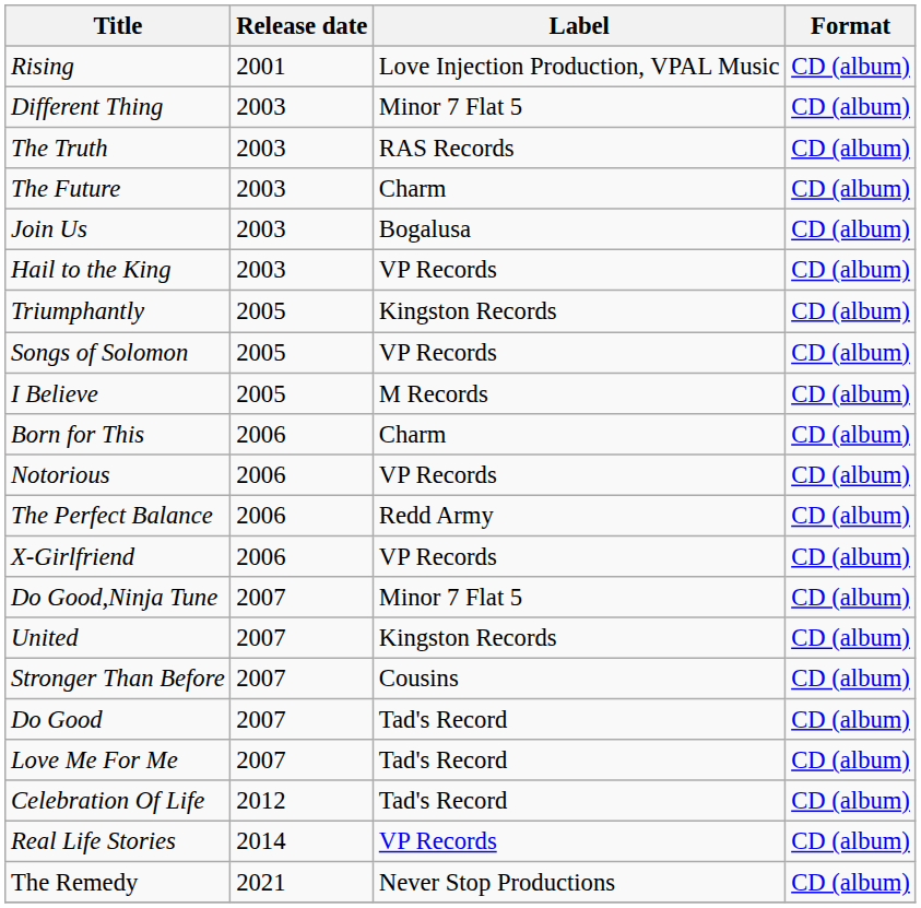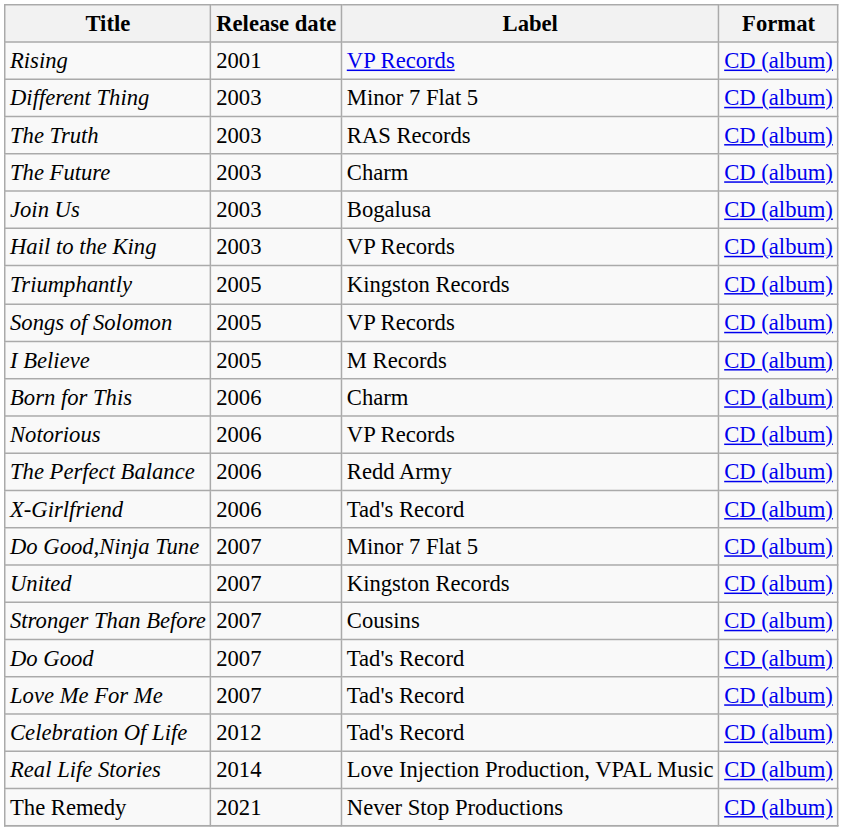 <table class="wikitable" style="font-size:95%">
 <tr>
 <th>Title</th>
 <th>Release date</th>
 <th>Label</th>
 <th>Format</th>
 </tr>
 <tr>
 <td align=left><em>Rising</em></td>
 <td align=left>2001</td>
-<td align=left>Love Injection Production, VPAL Music</td>
+<td align=left><a href='#'>VP Records</a></td>
 <td align=left><a href='#'>CD (album)</a></td>
 </tr>
 <tr>
 <td align=left><em>Different Thing</em></td>
 <td align=left>2003</td>
 <td align=left>Minor 7 Flat 5</td>
 <td align=left><a href='#'>CD (album)</a></td>
 </tr>
 <tr>
 <td align=left><em>The Truth</em></td>
 <td align=left>2003</td>
 <td align=left>RAS Records</td>
 <td align=left><a href='#'>CD (album)</a></td>
 </tr>
 <tr>
 <td align=left><em>The Future</em></td>
 <td align=left>2003</td>
 <td align=left>Charm</td>
 <td align=left><a href='#'>CD (album)</a></td>
 </tr>
 <tr>
 <td align=left><em>Join Us</em></td>
 <td align=left>2003</td>
 <td align=left>Bogalusa</td>
 <td align=left><a href='#'>CD (album)</a></td>
 </tr>
 <tr>
 <td align=left><em>Hail to the King</em></td>
 <td align=left>2003</td>
 <td align=left>VP Records</td>
 <td align=left><a href='#'>CD (album)</a></td>
 </tr>
 <tr>
 <td align=left><em>Triumphantly</em></td>
 <td align=left>2005</td>
 <td align=left>Kingston Records</td>
 <td align=left><a href='#'>CD (album)</a></td>
 </tr>
 <tr>
 <td align=left><em>Songs of Solomon</em></td>
 <td align=left>2005</td>
 <td align=left>VP Records</td>
 <td align=left><a href='#'>CD (album)</a></td>
 </tr>
 <tr>
 <td align=left><em>I Believe</em></td>
 <td align=left>2005</td>
 <td align=left>M Records</td>
 <td align=left><a href='#'>CD (album)</a></td>
 </tr>
 <tr>
 <td align=left><em>Born for This</em></td>
 <td align=left>2006</td>
 <td align=left>Charm</td>
 <td align=left><a href='#'>CD (album)</a></td>
 </tr>
 <tr>
 <td align=left><em>Notorious</em></td>
 <td align=left>2006</td>
 <td align=left>VP Records</td>
 <td align=left><a href='#'>CD (album)</a></td>
 </tr>
 <tr>
 <td align=left><em>The Perfect Balance</em></td>
 <td align=left>2006</td>
 <td align=left>Redd Army</td>
 <td align=left><a href='#'>CD (album)</a></td>
 </tr>
 <tr>
 <td align=left><em>X-Girlfriend</em></td>
 <td align=left>2006</td>
-<td align=left>VP Records</td>
+<td align=left>Tad's Record</td>
 <td align=left><a href='#'>CD (album)</a></td>
 </tr>
 <tr>
 <td align=left><em>Do Good,Ninja Tune</em></td>
 <td align=left>2007</td>
 <td align=left>Minor 7 Flat 5</td>
 <td align=left><a href='#'>CD (album)</a></td>
 </tr>
 <tr>
 <td align=left><em>United</em></td>
 <td align=left>2007</td>
 <td align=left>Kingston Records</td>
 <td align=left><a href='#'>CD (album)</a></td>
 </tr>
 <tr>
 <td align=left><em>Stronger Than Before</em></td>
 <td align=left>2007</td>
 <td align=left>Cousins</td>
 <td align=left><a href='#'>CD (album)</a></td>
 </tr>
 <tr>
 <td align=left><em>Do Good</em></td>
 <td align=left>2007</td>
 <td align=left>Tad's Record</td>
 <td align=left><a href='#'>CD (album)</a></td>
 </tr>
 <tr>
 <td align=left><em>Love Me For Me</em></td>
 <td align=left>2007</td>
 <td align=left>Tad's Record</td>
 <td align=left><a href='#'>CD (album)</a></td>
 </tr>
 <tr>
 <td align=left><em>Celebration Of Life</em></td>
 <td align=left>2012</td>
 <td align=left>Tad's Record</td>
 <td align=left><a href='#'>CD (album)</a></td>
 </tr>
 <tr>
 <td align=left><em>Real Life Stories</em></td>
 <td align=left>2014</td>
-<td align=left><a href='#'>VP Records</a></td>
+<td align=left>Love Injection Production, VPAL Music</td>
 <td align=left><a href='#'>CD (album)</a></td>
 </tr>
 <tr>
 <td>The Remedy</td>
 <td>2021</td>
 <td>Never Stop Productions</td>
 <td><a href='#'>CD (album)</a></td>
 </tr>
 <tr>
 </tr>
 </table>
